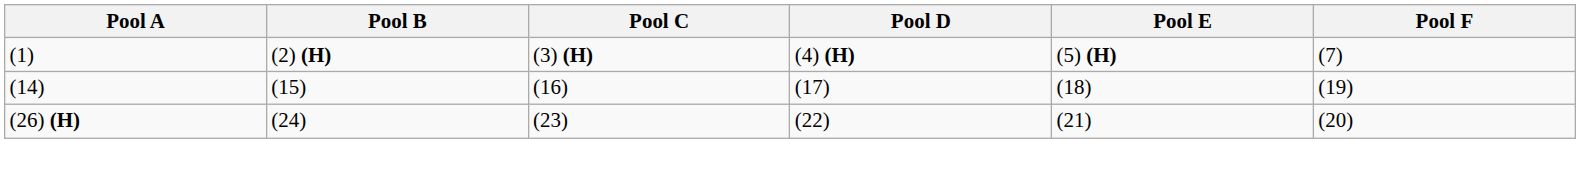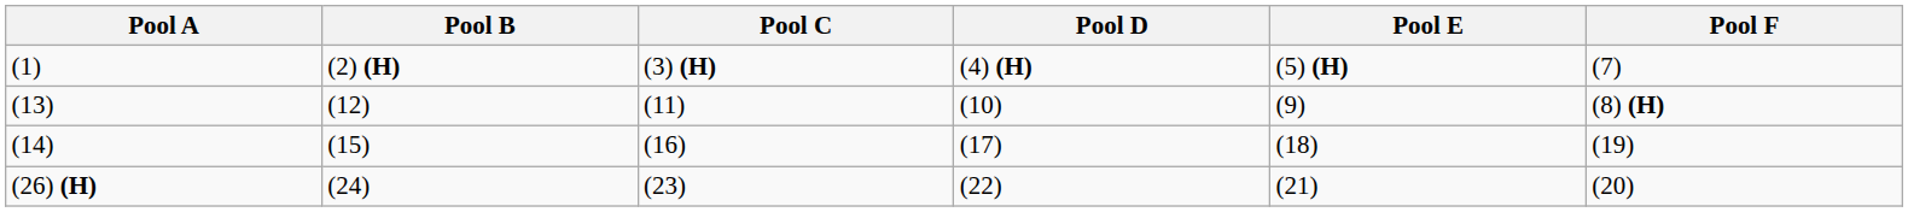 <table class="wikitable" width=1200>
 <tr>
 <th width=16%>Pool A</th>
 <th width=16%>Pool B</th>
 <th width=16%>Pool C</th>
 <th width=16%>Pool D</th>
 <th width=16%>Pool E</th>
 <th width=16%>Pool F</th>
 </tr>
 <tr>
 <td><strong></strong> (1)</td>
 <td><strong></strong> (2) <strong>(H)</strong></td>
 <td><strong></strong> (3) <strong>(H)</strong></td>
 <td><strong></strong> (4) <strong>(H)</strong></td>
 <td><strong></strong> (5) <strong>(H)</strong></td>
 <td> (7)</td>
 </tr>
 <tr>
+<td> (13)</td>
+<td> (12)</td>
+<td> (11)</td>
+<td> (10)</td>
+<td> (9)</td>
+<td><strong></strong> (8) <strong>(H)</strong></td>
+</tr>
+<tr>
 <td> (14)</td>
 <td> (15)</td>
 <td> (16)</td>
 <td> (17)</td>
 <td> (18)</td>
 <td> (19)</td>
 </tr>
 <tr>
 <td> (26) <strong>(H)</strong></td>
 <td> (24)</td>
 <td> (23)</td>
 <td> (22)</td>
 <td> (21)</td>
 <td> (20)</td>
 </tr>
 </table>
